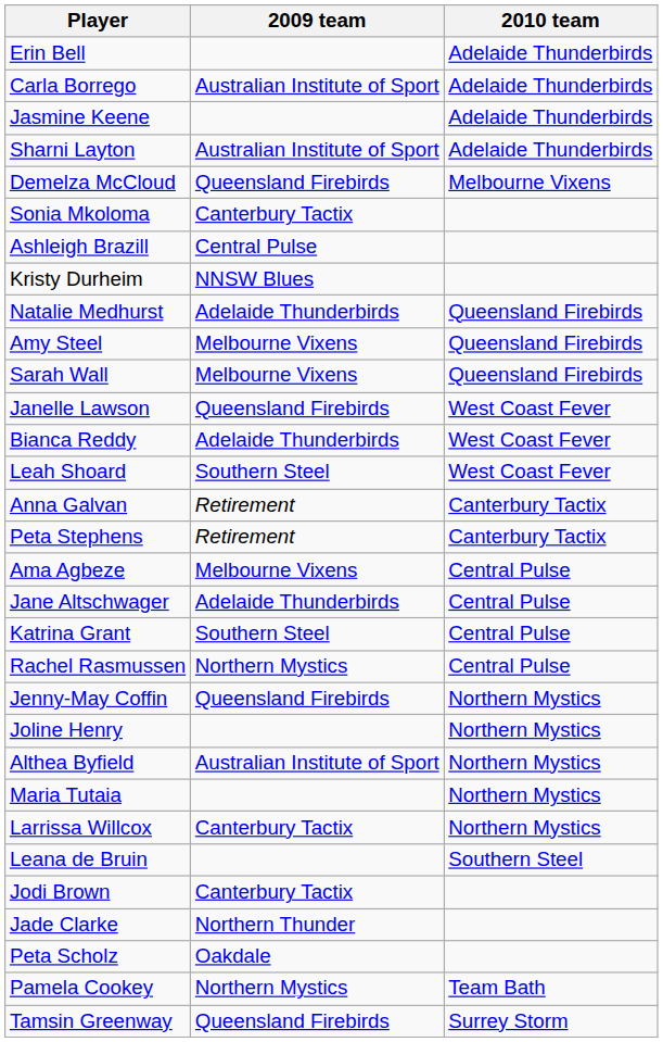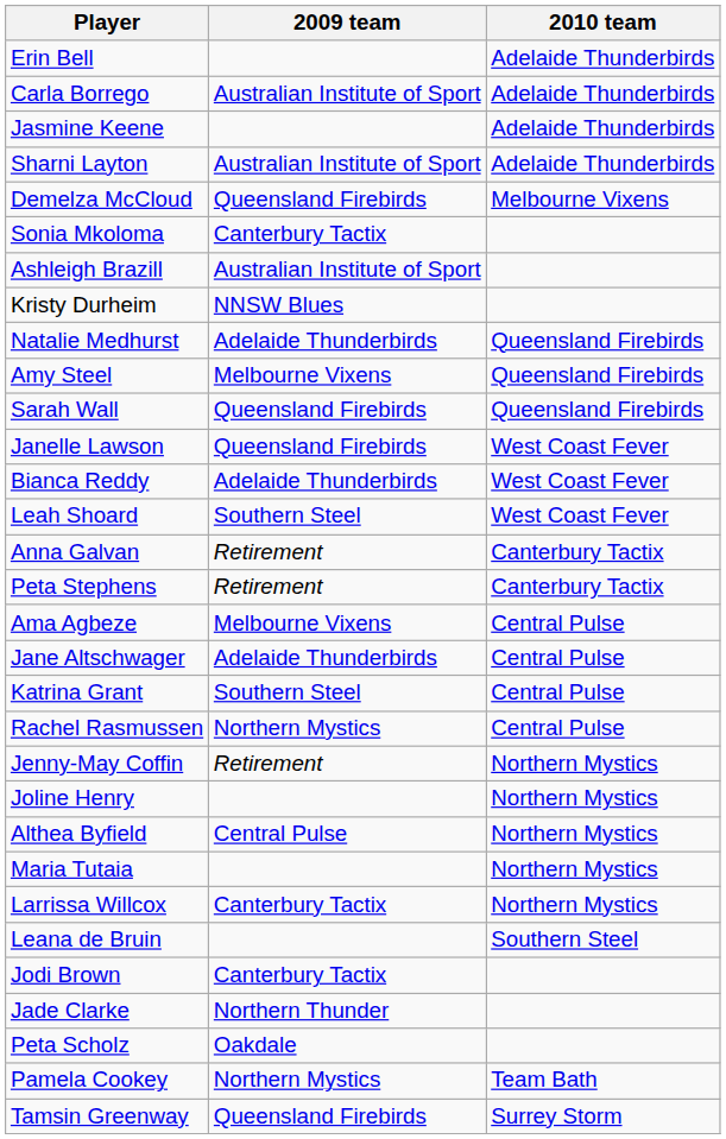 <table class="wikitable collapsible">
 <tr>
 <th>Player</th>
 <th>2009 team</th>
 <th>2010 team</th>
 </tr>
 <tr>
 <td> <a href='#'>Erin Bell</a></td>
 <td></td>
 <td><a href='#'>Adelaide Thunderbirds</a></td>
 </tr>
 <tr>
 <td> <a href='#'>Carla Borrego</a></td>
 <td><a href='#'>Australian Institute of Sport</a></td>
 <td><a href='#'>Adelaide Thunderbirds</a></td>
 </tr>
 <tr>
 <td> <a href='#'>Jasmine Keene</a></td>
 <td></td>
 <td><a href='#'>Adelaide Thunderbirds</a></td>
 </tr>
 <tr>
 <td> <a href='#'>Sharni Layton</a></td>
 <td><a href='#'>Australian Institute of Sport</a></td>
 <td><a href='#'>Adelaide Thunderbirds</a></td>
 </tr>
 <tr>
 <td> <a href='#'>Demelza McCloud</a></td>
 <td><a href='#'>Queensland Firebirds</a></td>
 <td><a href='#'>Melbourne Vixens</a></td>
 </tr>
 <tr>
 <td> <a href='#'>Sonia Mkoloma</a></td>
 <td><a href='#'>Canterbury Tactix</a></td>
 <td></td>
 </tr>
 <tr>
 <td> <a href='#'>Ashleigh Brazill</a></td>
-<td><a href='#'>Central Pulse</a></td>
+<td><a href='#'>Australian Institute of Sport</a></td>
 <td></td>
 </tr>
 <tr>
 <td> Kristy Durheim</td>
 <td><a href='#'>NNSW Blues</a></td>
 <td></td>
 </tr>
 <tr>
 <td> <a href='#'>Natalie Medhurst</a></td>
 <td><a href='#'>Adelaide Thunderbirds</a></td>
 <td><a href='#'>Queensland Firebirds</a></td>
 </tr>
 <tr>
 <td> <a href='#'>Amy Steel</a></td>
 <td><a href='#'>Melbourne Vixens</a></td>
 <td><a href='#'>Queensland Firebirds</a></td>
 </tr>
 <tr>
 <td> <a href='#'>Sarah Wall</a></td>
-<td><a href='#'>Melbourne Vixens</a></td>
+<td><a href='#'>Queensland Firebirds</a></td>
 <td><a href='#'>Queensland Firebirds</a></td>
 </tr>
 <tr>
 <td> <a href='#'>Janelle Lawson</a></td>
 <td><a href='#'>Queensland Firebirds</a></td>
 <td><a href='#'>West Coast Fever</a></td>
 </tr>
 <tr>
 <td> <a href='#'>Bianca Reddy</a></td>
 <td><a href='#'>Adelaide Thunderbirds</a></td>
 <td><a href='#'>West Coast Fever</a></td>
 </tr>
 <tr>
 <td> <a href='#'>Leah Shoard</a></td>
 <td><a href='#'>Southern Steel</a></td>
 <td><a href='#'>West Coast Fever</a></td>
 </tr>
 <tr>
 <td> <a href='#'>Anna Galvan</a></td>
 <td><em>Retirement</em></td>
 <td><a href='#'>Canterbury Tactix</a></td>
 </tr>
 <tr>
 <td> <a href='#'>Peta Stephens</a></td>
 <td><em>Retirement</em></td>
 <td><a href='#'>Canterbury Tactix</a></td>
 </tr>
 <tr>
 <td> <a href='#'>Ama Agbeze</a></td>
 <td><a href='#'>Melbourne Vixens</a></td>
 <td><a href='#'>Central Pulse</a></td>
 </tr>
 <tr>
 <td> <a href='#'>Jane Altschwager</a></td>
 <td><a href='#'>Adelaide Thunderbirds</a></td>
 <td><a href='#'>Central Pulse</a></td>
 </tr>
 <tr>
 <td> <a href='#'>Katrina Grant</a></td>
 <td><a href='#'>Southern Steel</a></td>
 <td><a href='#'>Central Pulse</a></td>
 </tr>
 <tr>
 <td> <a href='#'>Rachel Rasmussen</a></td>
 <td><a href='#'>Northern Mystics</a></td>
 <td><a href='#'>Central Pulse</a></td>
 </tr>
 <tr>
 <td> <a href='#'>Jenny-May Coffin</a></td>
-<td><a href='#'>Queensland Firebirds</a></td>
+<td><em>Retirement</em></td>
 <td><a href='#'>Northern Mystics</a></td>
 </tr>
 <tr>
 <td> <a href='#'>Joline Henry</a></td>
 <td></td>
 <td><a href='#'>Northern Mystics</a></td>
 </tr>
 <tr>
 <td> <a href='#'>Althea Byfield</a></td>
-<td><a href='#'>Australian Institute of Sport</a></td>
+<td><a href='#'>Central Pulse</a></td>
 <td><a href='#'>Northern Mystics</a></td>
 </tr>
 <tr>
 <td> <a href='#'>Maria Tutaia</a></td>
 <td></td>
 <td><a href='#'>Northern Mystics</a></td>
 </tr>
 <tr>
 <td> <a href='#'>Larrissa Willcox</a></td>
 <td><a href='#'>Canterbury Tactix</a></td>
 <td><a href='#'>Northern Mystics</a></td>
 </tr>
 <tr>
 <td> <a href='#'>Leana de Bruin</a></td>
 <td></td>
 <td><a href='#'>Southern Steel</a></td>
 </tr>
 <tr>
 <td> <a href='#'>Jodi Brown</a></td>
 <td><a href='#'>Canterbury Tactix</a></td>
 <td></td>
 </tr>
 <tr>
 <td> <a href='#'>Jade Clarke</a></td>
 <td><a href='#'>Northern Thunder</a></td>
 <td></td>
 </tr>
 <tr>
 <td> <a href='#'>Peta Scholz</a></td>
 <td><a href='#'>Oakdale</a></td>
 <td></td>
 </tr>
 <tr>
 <td> <a href='#'>Pamela Cookey</a></td>
 <td><a href='#'>Northern Mystics</a></td>
 <td><a href='#'>Team Bath</a></td>
 </tr>
 <tr>
 <td> <a href='#'>Tamsin Greenway</a></td>
 <td><a href='#'>Queensland Firebirds</a></td>
 <td><a href='#'>Surrey Storm</a></td>
 </tr>
 <tr>
 </tr>
 </table>
